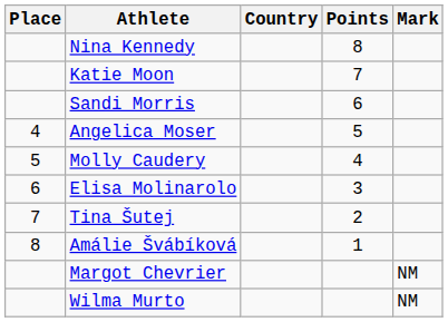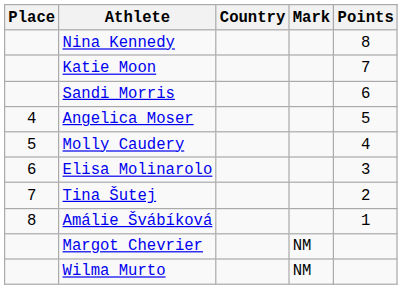 <table class="wikitable">
 <tr>
 <th>Place</th>
 <th>Athlete</th>
 <th>Country</th>
+<th>Mark</th>
 <th>Points</th>
-<th>Mark</th>
 </tr>
 <tr>
 <td align=center></td>
 <td><a href='#'>Nina Kennedy</a></td>
 <td></td>
+<td></td>
 <td align=center>8</td>
-<td></td>
 </tr>
 <tr>
 <td align=center></td>
 <td><a href='#'>Katie Moon</a></td>
 <td></td>
+<td></td>
 <td align=center>7</td>
-<td></td>
 </tr>
 <tr>
 <td align=center></td>
 <td><a href='#'>Sandi Morris</a></td>
 <td></td>
+<td></td>
 <td align=center>6</td>
-<td></td>
 </tr>
 <tr>
 <td align=center>4</td>
 <td><a href='#'>Angelica Moser</a></td>
 <td></td>
+<td></td>
 <td align=center>5</td>
-<td></td>
 </tr>
 <tr>
 <td align=center>5</td>
 <td><a href='#'>Molly Caudery</a></td>
 <td></td>
+<td></td>
 <td align=center>4</td>
-<td></td>
 </tr>
 <tr>
 <td align=center>6</td>
 <td><a href='#'>Elisa Molinarolo</a></td>
 <td></td>
+<td></td>
 <td align=center>3</td>
-<td></td>
 </tr>
 <tr>
 <td align=center>7</td>
 <td><a href='#'>Tina Šutej</a></td>
 <td></td>
+<td></td>
 <td align=center>2</td>
-<td></td>
 </tr>
 <tr>
 <td align=center>8</td>
 <td><a href='#'>Amálie Švábíková</a></td>
 <td></td>
+<td></td>
 <td align=center>1</td>
-<td></td>
 </tr>
 <tr>
 <td align=center></td>
 <td><a href='#'>Margot Chevrier</a></td>
 <td></td>
+<td>NM</td>
 <td align=center></td>
-<td>NM</td>
 </tr>
 <tr>
 <td align=center></td>
 <td><a href='#'>Wilma Murto</a></td>
 <td></td>
+<td>NM</td>
 <td align=center></td>
-<td>NM</td>
 </tr>
 </table>
